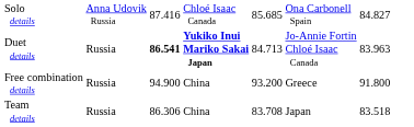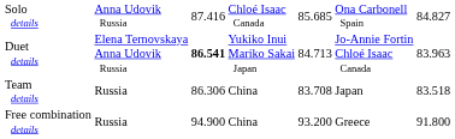 <table>
 <tr>
 <td>Solo<br>   <small><em><a href='#'>details</a></em></small></td>
 <td><a href='#'>Anna Udovik</a><small><br>   Russia </small></td>
 <td>87.416</td>
 <td><a href='#'>Chloé Isaac</a><small><br>   Canada </small></td>
 <td>85.685</td>
 <td><a href='#'>Ona Carbonell</a><small><br>   Spain </small></td>
 <td>84.827</td>
 </tr>
 <tr>
 <td>Duet<br>   <small><em><a href='#'>details</a></em></small></td>
-<td> Russia</td>
+<td><a href='#'>Elena Ternovskaya</a> <br> <a href='#'>Anna Udovik</a> <small><br>   Russia </small></td>
 <td><strong>86.541</strong></td>
-<td><strong><a href='#'>Yukiko Inui</a> <br> <a href='#'>Mariko Sakai</a> <small><br>   Japan </small></strong></td>
+<td><a href='#'>Yukiko Inui</a> <br> <a href='#'>Mariko Sakai</a> <small><br>   Japan </small></td>
 <td>84.713</td>
 <td><a href='#'>Jo-Annie Fortin</a> <br> <a href='#'>Chloé Isaac</a> <small><br>   Canada </small></td>
 <td>83.963</td>
+</tr>
+<tr>
+<td>Team<br>   <small><em><a href='#'>details</a></em></small></td>
+<td> Russia</td>
+<td>86.306</td>
+<td> China</td>
+<td>83.708</td>
+<td> Japan</td>
+<td>83.518</td>
 </tr>
 <tr>
 <td>Free combination<br>   <small><em><a href='#'>details</a></em></small></td>
 <td> Russia</td>
 <td>94.900</td>
 <td> China</td>
 <td>93.200</td>
 <td> Greece</td>
 <td>91.800</td>
 </tr>
 <tr>
-<td>Team<br>   <small><em><a href='#'>details</a></em></small></td>
-<td> Russia</td>
-<td>86.306</td>
-<td> China</td>
-<td>83.708</td>
-<td> Japan</td>
-<td>83.518</td>
-</tr>
-<tr>
 </tr>
 </table>
